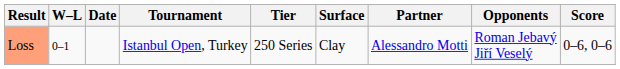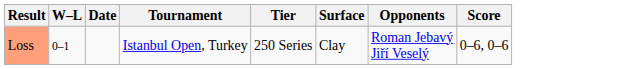 <table class="sortable wikitable">
 <tr>
 <th>Result</th>
 <th class="unsortable">W–L</th>
 <th>Date</th>
 <th>Tournament</th>
 <th>Tier</th>
 <th>Surface</th>
-<th>Partner</th>
 <th>Opponents</th>
 <th class="unsortable">Score</th>
 </tr>
 <tr>
 <td bgcolor=FFA07A>Loss</td>
 <td><small>0–1</small></td>
 <td><a href='#'></a></td>
 <td><a href='#'>Istanbul Open</a>, Turkey</td>
 <td>250 Series</td>
 <td>Clay</td>
-<td> <a href='#'>Alessandro Motti</a></td>
 <td> <a href='#'>Roman Jebavý</a> <br> <a href='#'>Jiří Veselý</a></td>
 <td>0–6, 0–6</td>
 </tr>
 </table>
